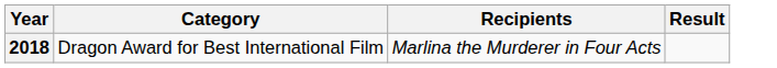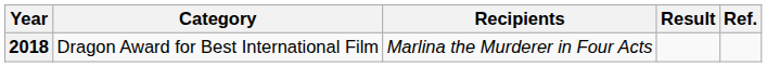 <table class="wikitable plainrowheaders sortable">
 <tr>
 <th>Year</th>
 <th>Category</th>
 <th>Recipients</th>
 <th>Result</th>
+<th class="unsortable">Ref.</th>
 </tr>
 <tr>
 <th>2018</th>
 <td>Dragon Award for Best International Film</td>
 <td><em>Marlina the Murderer in Four Acts</em></td>
 <td></td>
+<td rowspan="1" align="center"></td>
 </tr>
 </table>
